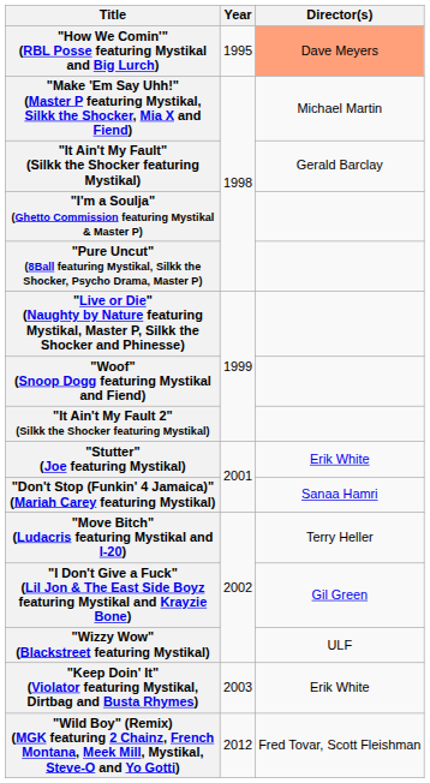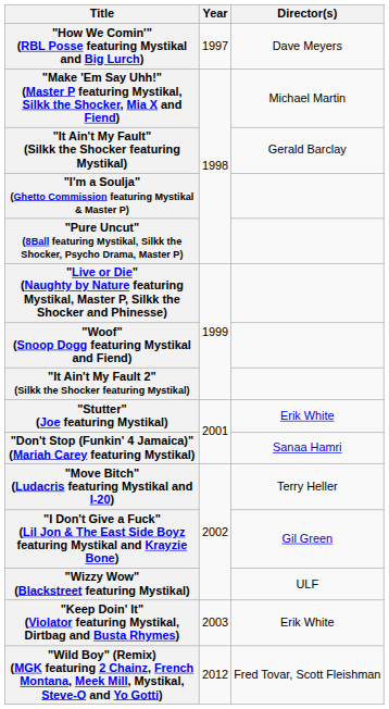 <table class="wikitable plainrowheaders" style="text-align:center;">
 <tr>
 <th scope="col" style="width:16em;">Title</th>
 <th scope="col">Year</th>
 <th scope="col">Director(s)</th>
 </tr>
 <tr>
 <th scope="row">"How We Comin'"<br><span>(<a href='#'>RBL Posse</a> featuring Mystikal and <a href='#'>Big Lurch</a>)</span></th>
-<td>1995</td>
-<td style="background: lightsalmon;">Dave Meyers</td>
+<td>1997</td>
+<td>Dave Meyers</td>
 </tr>
 <tr>
 <th scope="row">"Make 'Em Say Uhh!"<br><span>(<a href='#'>Master P</a> featuring Mystikal, <a href='#'>Silkk the Shocker</a>, <a href='#'>Mia X</a> and <a href='#'>Fiend</a>)</span></th>
 <td rowspan="4">1998</td>
 <td>Michael Martin</td>
 </tr>
 <tr>
 <th scope="row">"It Ain't My Fault"<br><span>(Silkk the Shocker featuring Mystikal)</span></th>
 <td>Gerald Barclay</td>
 </tr>
 <tr>
 <th scope="row">"I'm a Soulja"<br><small>(<a href='#'>Ghetto Commission</a> featuring Mystikal & Master P)</small></th>
 <td></td>
 </tr>
 <tr>
 <th scope="row">"Pure Uncut"<br><small>(<a href='#'>8Ball</a> featuring Mystikal, Silkk the Shocker, Psycho Drama, Master P)</small></th>
 <td></td>
 </tr>
 <tr>
 <th scope="row">"<a href='#'>Live or Die</a>"<br><span>(<a href='#'>Naughty by Nature</a> featuring Mystikal, Master P, Silkk the Shocker and Phinesse)</span></th>
 <td rowspan="3">1999</td>
 <td></td>
 </tr>
 <tr>
 <th scope="row">"Woof"<br><span>(<a href='#'>Snoop Dogg</a> featuring Mystikal and Fiend)</span></th>
 <td></td>
 </tr>
 <tr>
 <th scope="row">"It Ain't My Fault 2"<br><small>(Silkk the Shocker featuring Mystikal)</small></th>
 <td></td>
 </tr>
 <tr>
 <th scope="row">"Stutter"<br><span>(<a href='#'>Joe</a> featuring Mystikal)</span></th>
 <td rowspan="2">2001</td>
 <td><a href='#'>Erik White</a></td>
 </tr>
 <tr>
 <th scope="row">"Don't Stop (Funkin' 4 Jamaica)"<br><span>(<a href='#'>Mariah Carey</a> featuring Mystikal)</span></th>
 <td><a href='#'>Sanaa Hamri</a></td>
 </tr>
 <tr>
 <th scope="row">"Move Bitch"<br><span>(<a href='#'>Ludacris</a> featuring Mystikal and <a href='#'>I-20</a>)</span></th>
 <td rowspan="3">2002</td>
 <td>Terry Heller</td>
 </tr>
 <tr>
 <th scope="row">"I Don't Give a Fuck"<br><span>(<a href='#'>Lil Jon & The East Side Boyz</a> featuring Mystikal and <a href='#'>Krayzie Bone</a>)</span></th>
 <td><a href='#'>Gil Green</a></td>
 </tr>
 <tr>
 <th scope="row">"Wizzy Wow"<br><span>(<a href='#'>Blackstreet</a> featuring Mystikal)</span></th>
 <td>ULF</td>
 </tr>
 <tr>
 <th scope="row">"Keep Doin' It"<br><span>(<a href='#'>Violator</a> featuring Mystikal, Dirtbag and <a href='#'>Busta Rhymes</a>)</span></th>
 <td>2003</td>
 <td>Erik White</td>
 </tr>
 <tr>
 <th scope="row">"Wild Boy" (Remix)<br><span>(<a href='#'>MGK</a> featuring <a href='#'>2 Chainz</a>, <a href='#'>French Montana</a>, <a href='#'>Meek Mill</a>, Mystikal, <a href='#'>Steve-O</a> and <a href='#'>Yo Gotti</a>)</span></th>
 <td>2012</td>
 <td>Fred Tovar, Scott Fleishman</td>
 </tr>
 </table>
